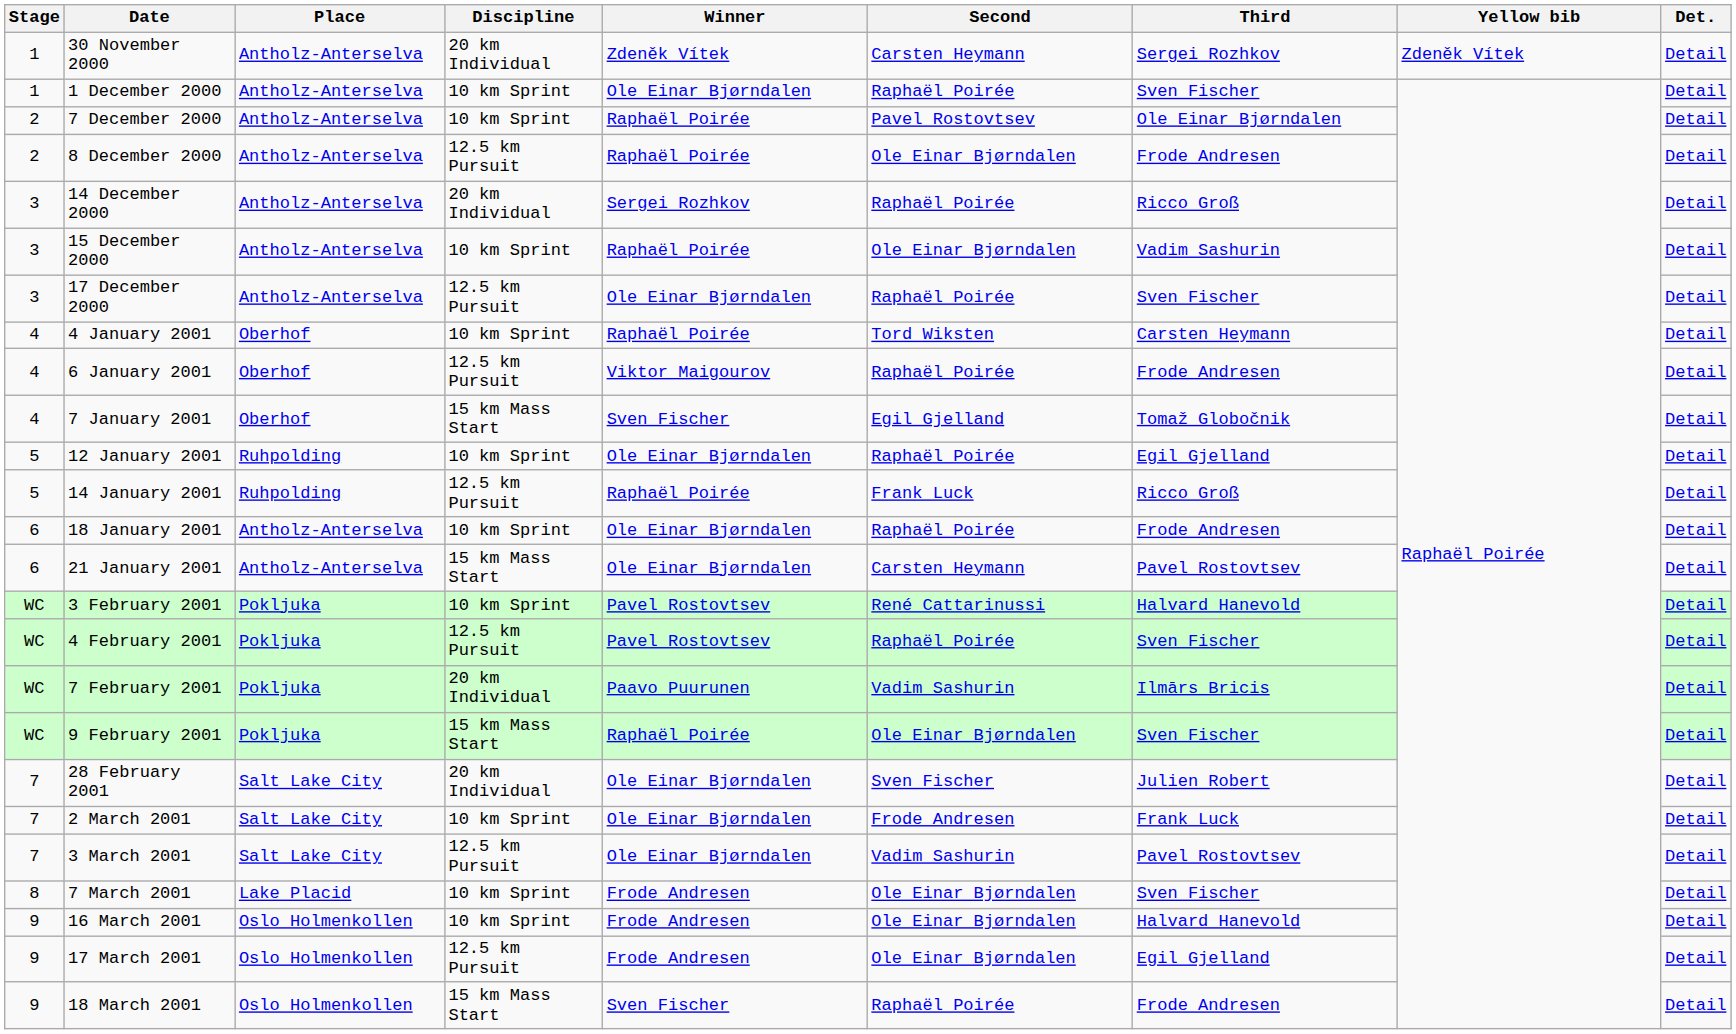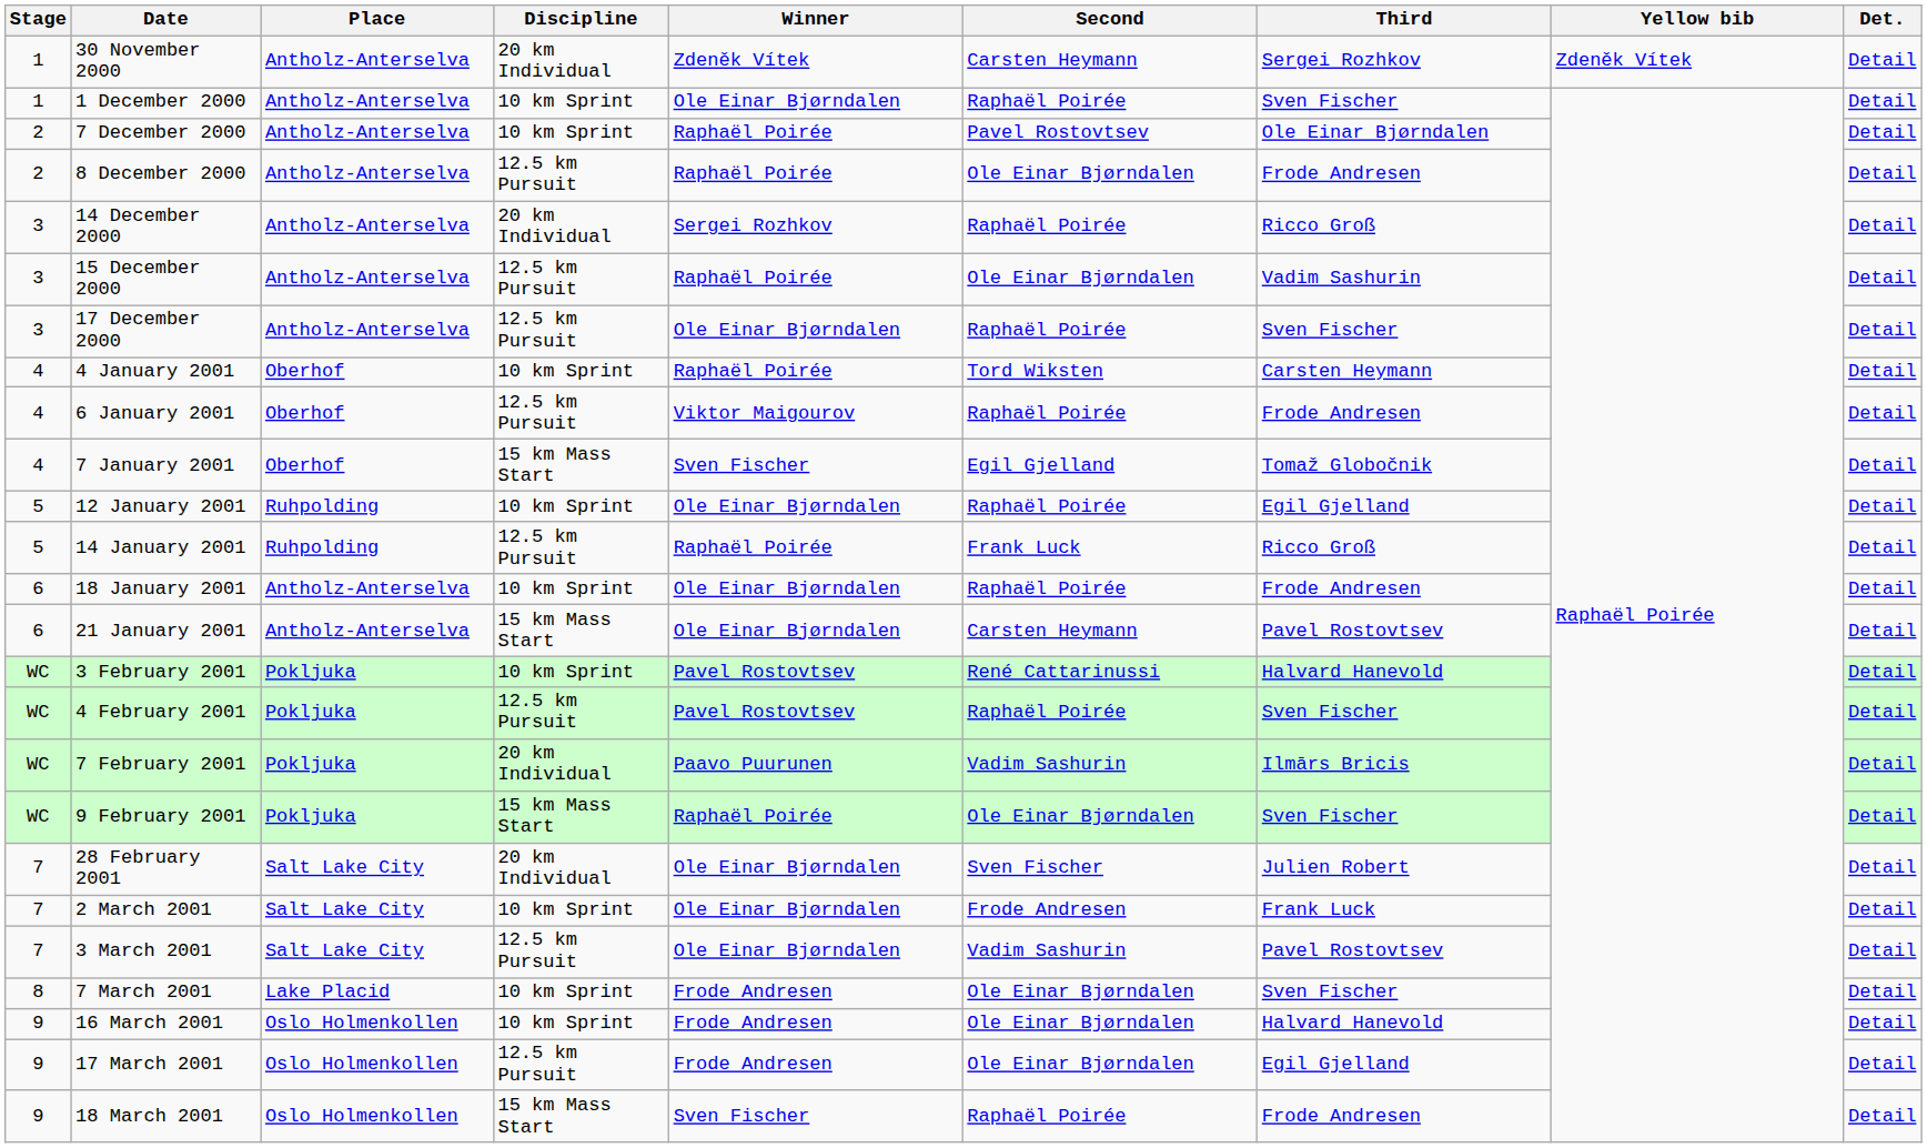 <table class="wikitable" style="font-size:95%;">
 <tr>
 <th width="10">Stage</th>
 <th width="120">Date</th>
 <th width="148">Place</th>
 <th width="110">Discipline</th>
 <th width="190">Winner</th>
 <th width="190">Second</th>
 <th width="190">Third</th>
 <th width="190">Yellow bib <br> </th>
 <th width="8">Det.</th>
 </tr>
 <tr>
 <td align=center>1</td>
 <td>30 November 2000</td>
 <td> <a href='#'>Antholz-Anterselva</a></td>
 <td>20 km Individual</td>
 <td> <a href='#'>Zdeněk Vítek</a></td>
 <td> <a href='#'>Carsten Heymann</a></td>
 <td> <a href='#'>Sergei Rozhkov</a></td>
 <td> <a href='#'>Zdeněk Vítek</a></td>
 <td><a href='#'>Detail</a></td>
 </tr>
 <tr>
 <td align=center>1</td>
 <td>1 December 2000</td>
 <td> <a href='#'>Antholz-Anterselva</a></td>
 <td>10 km Sprint</td>
 <td> <a href='#'>Ole Einar Bjørndalen</a></td>
 <td> <a href='#'>Raphaël Poirée</a></td>
 <td> <a href='#'>Sven Fischer</a></td>
 <td rowspan="24"> <a href='#'>Raphaël Poirée</a></td>
 <td><a href='#'>Detail</a></td>
 </tr>
 <tr>
 <td align=center>2</td>
 <td>7 December 2000</td>
 <td> <a href='#'>Antholz-Anterselva</a></td>
 <td>10 km Sprint</td>
 <td> <a href='#'>Raphaël Poirée</a></td>
 <td> <a href='#'>Pavel Rostovtsev</a></td>
 <td> <a href='#'>Ole Einar Bjørndalen</a></td>
 <td><a href='#'>Detail</a></td>
 </tr>
 <tr>
 <td align=center>2</td>
 <td>8 December 2000</td>
 <td> <a href='#'>Antholz-Anterselva</a></td>
 <td>12.5 km Pursuit</td>
 <td> <a href='#'>Raphaël Poirée</a></td>
 <td> <a href='#'>Ole Einar Bjørndalen</a></td>
 <td> <a href='#'>Frode Andresen</a></td>
 <td><a href='#'>Detail</a></td>
 </tr>
 <tr>
 <td align=center>3</td>
 <td>14 December 2000</td>
 <td> <a href='#'>Antholz-Anterselva</a></td>
 <td>20 km Individual</td>
 <td> <a href='#'>Sergei Rozhkov</a></td>
 <td> <a href='#'>Raphaël Poirée</a></td>
 <td> <a href='#'>Ricco Groß</a></td>
 <td><a href='#'>Detail</a></td>
 </tr>
 <tr>
 <td align=center>3</td>
 <td>15 December 2000</td>
 <td> <a href='#'>Antholz-Anterselva</a></td>
-<td>10 km Sprint</td>
+<td>12.5 km Pursuit</td>
 <td> <a href='#'>Raphaël Poirée</a></td>
 <td> <a href='#'>Ole Einar Bjørndalen</a></td>
 <td> <a href='#'>Vadim Sashurin</a></td>
 <td><a href='#'>Detail</a></td>
 </tr>
 <tr>
 <td align=center>3</td>
 <td>17 December 2000</td>
 <td> <a href='#'>Antholz-Anterselva</a></td>
 <td>12.5 km Pursuit</td>
 <td> <a href='#'>Ole Einar Bjørndalen</a></td>
 <td> <a href='#'>Raphaël Poirée</a></td>
 <td> <a href='#'>Sven Fischer</a></td>
 <td><a href='#'>Detail</a></td>
 </tr>
 <tr>
 <td align=center>4</td>
 <td>4 January 2001</td>
 <td> <a href='#'>Oberhof</a></td>
 <td>10 km Sprint</td>
 <td> <a href='#'>Raphaël Poirée</a></td>
 <td> <a href='#'>Tord Wiksten</a></td>
 <td> <a href='#'>Carsten Heymann</a></td>
 <td><a href='#'>Detail</a></td>
 </tr>
 <tr>
 <td align=center>4</td>
 <td>6 January 2001</td>
 <td> <a href='#'>Oberhof</a></td>
 <td>12.5 km Pursuit</td>
 <td> <a href='#'>Viktor Maigourov</a></td>
 <td> <a href='#'>Raphaël Poirée</a></td>
 <td> <a href='#'>Frode Andresen</a></td>
 <td><a href='#'>Detail</a></td>
 </tr>
 <tr>
 <td align=center>4</td>
 <td>7 January 2001</td>
 <td> <a href='#'>Oberhof</a></td>
 <td>15 km Mass Start</td>
 <td> <a href='#'>Sven Fischer</a></td>
 <td> <a href='#'>Egil Gjelland</a></td>
 <td> <a href='#'>Tomaž Globočnik</a></td>
 <td><a href='#'>Detail</a></td>
 </tr>
 <tr>
 <td align=center>5</td>
 <td>12 January 2001</td>
 <td> <a href='#'>Ruhpolding</a></td>
 <td>10 km Sprint</td>
 <td> <a href='#'>Ole Einar Bjørndalen</a></td>
 <td> <a href='#'>Raphaël Poirée</a></td>
 <td> <a href='#'>Egil Gjelland</a></td>
 <td><a href='#'>Detail</a></td>
 </tr>
 <tr>
 <td align=center>5</td>
 <td>14 January 2001</td>
 <td> <a href='#'>Ruhpolding</a></td>
 <td>12.5 km Pursuit</td>
 <td> <a href='#'>Raphaël Poirée</a></td>
 <td> <a href='#'>Frank Luck</a></td>
 <td> <a href='#'>Ricco Groß</a></td>
 <td><a href='#'>Detail</a></td>
 </tr>
 <tr>
 <td align=center>6</td>
 <td>18 January 2001</td>
 <td> <a href='#'>Antholz-Anterselva</a></td>
 <td>10 km Sprint</td>
 <td> <a href='#'>Ole Einar Bjørndalen</a></td>
 <td> <a href='#'>Raphaël Poirée</a></td>
 <td> <a href='#'>Frode Andresen</a></td>
 <td><a href='#'>Detail</a></td>
 </tr>
 <tr>
 <td align=center>6</td>
 <td>21 January 2001</td>
 <td> <a href='#'>Antholz-Anterselva</a></td>
 <td>15 km Mass Start</td>
 <td> <a href='#'>Ole Einar Bjørndalen</a></td>
 <td> <a href='#'>Carsten Heymann</a></td>
 <td> <a href='#'>Pavel Rostovtsev</a></td>
 <td><a href='#'>Detail</a></td>
 </tr>
 <tr style="background:#CCFFCC">
 <td align=center>WC</td>
 <td>3 February 2001</td>
 <td> <a href='#'>Pokljuka</a></td>
 <td>10 km Sprint</td>
 <td> <a href='#'>Pavel Rostovtsev</a></td>
 <td> <a href='#'>René Cattarinussi</a></td>
 <td> <a href='#'>Halvard Hanevold</a></td>
 <td><a href='#'>Detail</a></td>
 </tr>
 <tr style="background:#CCFFCC">
 <td align=center>WC</td>
 <td>4 February 2001</td>
 <td> <a href='#'>Pokljuka</a></td>
 <td>12.5 km Pursuit</td>
 <td> <a href='#'>Pavel Rostovtsev</a></td>
 <td> <a href='#'>Raphaël Poirée</a></td>
 <td> <a href='#'>Sven Fischer</a></td>
 <td><a href='#'>Detail</a></td>
 </tr>
 <tr style="background:#CCFFCC">
 <td align=center>WC</td>
 <td>7 February 2001</td>
 <td> <a href='#'>Pokljuka</a></td>
 <td>20 km Individual</td>
 <td> <a href='#'>Paavo Puurunen</a></td>
 <td> <a href='#'>Vadim Sashurin</a></td>
 <td> <a href='#'>Ilmārs Bricis</a></td>
 <td><a href='#'>Detail</a></td>
 </tr>
 <tr style="background:#CCFFCC">
 <td align=center>WC</td>
 <td>9 February 2001</td>
 <td> <a href='#'>Pokljuka</a></td>
 <td>15 km Mass Start</td>
 <td> <a href='#'>Raphaël Poirée</a></td>
 <td> <a href='#'>Ole Einar Bjørndalen</a></td>
 <td> <a href='#'>Sven Fischer</a></td>
 <td><a href='#'>Detail</a></td>
 </tr>
 <tr>
 <td align=center>7</td>
 <td>28 February 2001</td>
 <td> <a href='#'>Salt Lake City</a></td>
 <td>20 km Individual</td>
 <td> <a href='#'>Ole Einar Bjørndalen</a></td>
 <td> <a href='#'>Sven Fischer</a></td>
 <td> <a href='#'>Julien Robert</a></td>
 <td><a href='#'>Detail</a></td>
 </tr>
 <tr>
 <td align=center>7</td>
 <td>2 March 2001</td>
 <td> <a href='#'>Salt Lake City</a></td>
 <td>10 km Sprint</td>
 <td> <a href='#'>Ole Einar Bjørndalen</a></td>
 <td> <a href='#'>Frode Andresen</a></td>
 <td> <a href='#'>Frank Luck</a></td>
 <td><a href='#'>Detail</a></td>
 </tr>
 <tr>
 <td align=center>7</td>
 <td>3 March 2001</td>
 <td> <a href='#'>Salt Lake City</a></td>
 <td>12.5 km Pursuit</td>
 <td> <a href='#'>Ole Einar Bjørndalen</a></td>
 <td> <a href='#'>Vadim Sashurin</a></td>
 <td> <a href='#'>Pavel Rostovtsev</a></td>
 <td><a href='#'>Detail</a></td>
 </tr>
 <tr>
 <td align=center>8</td>
 <td>7 March 2001</td>
 <td> <a href='#'>Lake Placid</a></td>
 <td>10 km Sprint</td>
 <td> <a href='#'>Frode Andresen</a></td>
 <td> <a href='#'>Ole Einar Bjørndalen</a></td>
 <td> <a href='#'>Sven Fischer</a></td>
 <td><a href='#'>Detail</a></td>
 </tr>
 <tr>
 <td align=center>9</td>
 <td>16 March 2001</td>
 <td> <a href='#'>Oslo Holmenkollen</a></td>
 <td>10 km Sprint</td>
 <td> <a href='#'>Frode Andresen</a></td>
 <td> <a href='#'>Ole Einar Bjørndalen</a></td>
 <td> <a href='#'>Halvard Hanevold</a></td>
 <td><a href='#'>Detail</a></td>
 </tr>
 <tr>
 <td align=center>9</td>
 <td>17 March 2001</td>
 <td> <a href='#'>Oslo Holmenkollen</a></td>
 <td>12.5 km Pursuit</td>
 <td> <a href='#'>Frode Andresen</a></td>
 <td> <a href='#'>Ole Einar Bjørndalen</a></td>
 <td> <a href='#'>Egil Gjelland</a></td>
 <td><a href='#'>Detail</a></td>
 </tr>
 <tr>
 <td align=center>9</td>
 <td>18 March 2001</td>
 <td> <a href='#'>Oslo Holmenkollen</a></td>
 <td>15 km Mass Start</td>
 <td> <a href='#'>Sven Fischer</a></td>
 <td> <a href='#'>Raphaël Poirée</a></td>
 <td> <a href='#'>Frode Andresen</a></td>
 <td><a href='#'>Detail</a></td>
 </tr>
 </table>
